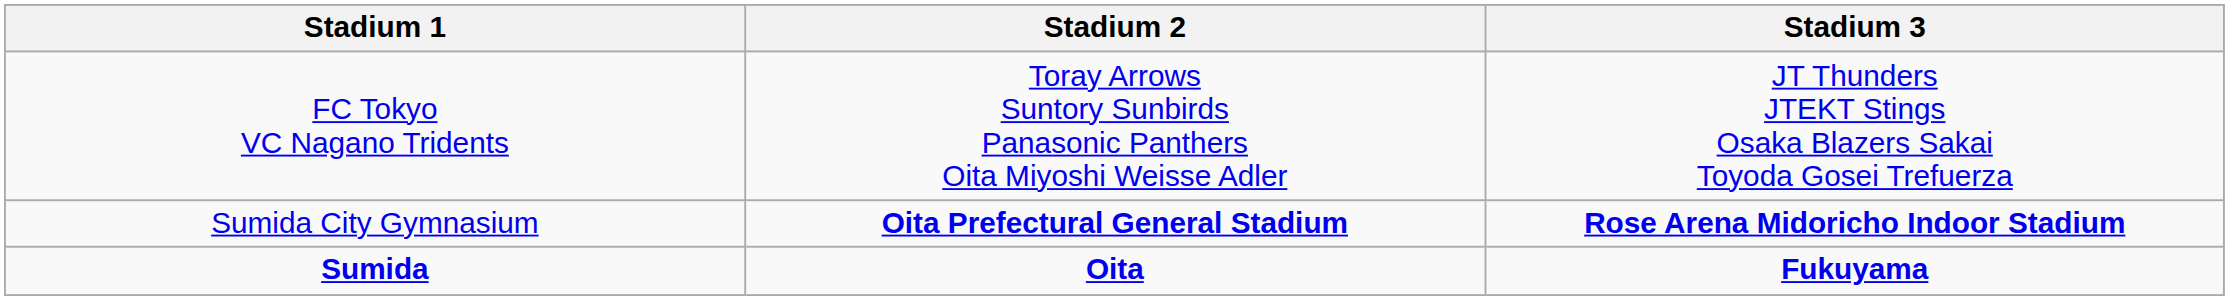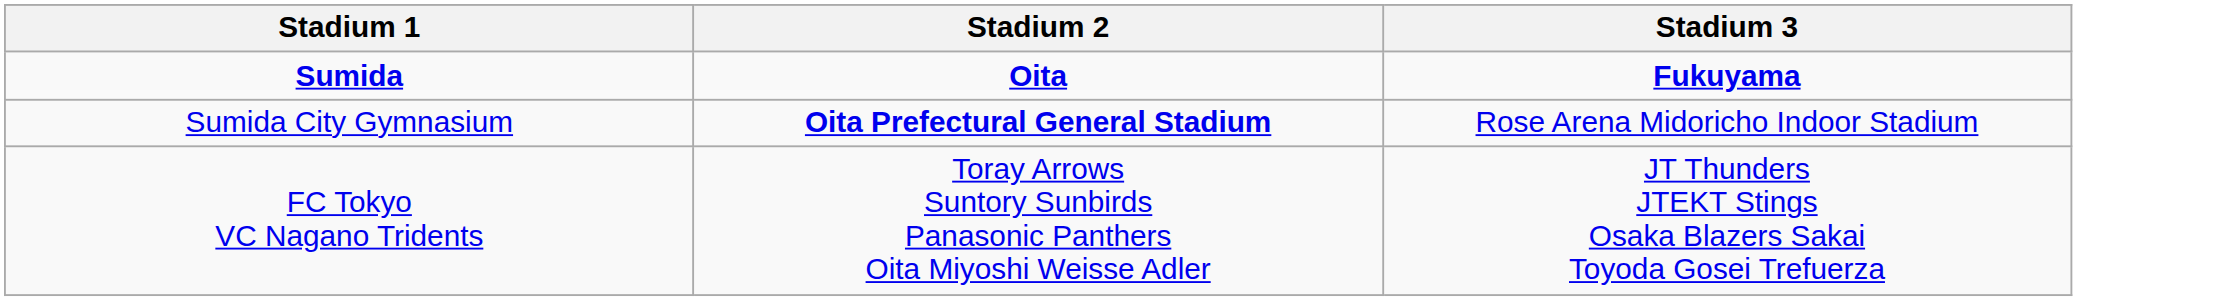 <table class=wikitable style=text-align:center>
 <tr>
 <th width=25%>Stadium 1</th>
 <th width=25%>Stadium 2</th>
 <th width=25%>Stadium 3</th>
 </tr>
 <tr>
+<td><strong><a href='#'>Sumida</a></strong></td>
+<td><strong><a href='#'>Oita</a></strong></td>
+<td><strong><a href='#'>Fukuyama</a></strong></td>
+</tr>
+<tr>
+<td><a href='#'>Sumida City Gymnasium</a></td>
+<td><strong><a href='#'>Oita Prefectural General Stadium</a></strong></td>
+<td><a href='#'>Rose Arena Midoricho Indoor Stadium</a></td>
+</tr>
+<tr>
 <td><a href='#'>FC Tokyo</a><br><a href='#'>VC Nagano Tridents</a></td>
 <td><a href='#'>Toray Arrows</a><br><a href='#'>Suntory Sunbirds</a><br><a href='#'>Panasonic Panthers</a><br><a href='#'>Oita Miyoshi Weisse Adler</a></td>
 <td><a href='#'>JT Thunders</a><br><a href='#'>JTEKT Stings</a><br> <a href='#'>Osaka Blazers Sakai</a><br><a href='#'>Toyoda Gosei Trefuerza</a></td>
 </tr>
-<tr>
-<td><a href='#'>Sumida City Gymnasium</a></td>
-<td><strong><a href='#'>Oita Prefectural General Stadium</a></strong></td>
-<td><strong><a href='#'>Rose Arena Midoricho Indoor Stadium</a></strong></td>
-</tr>
-<tr>
-<td><strong><a href='#'>Sumida</a></strong></td>
-<td><strong><a href='#'>Oita</a></strong></td>
-<td><strong><a href='#'>Fukuyama</a></strong></td>
-</tr>
 </table>
